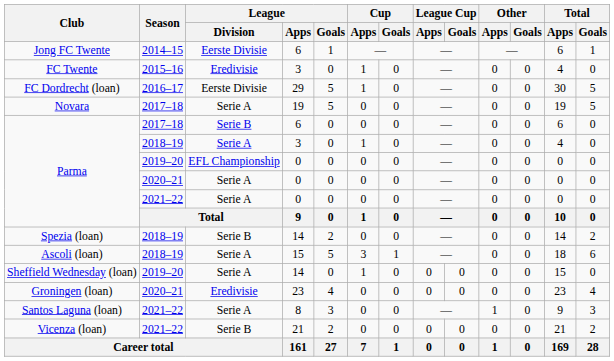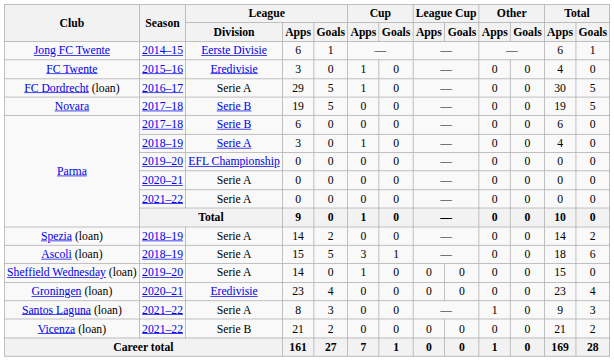 <table class="wikitable" style="text-align: center;">
 <tr>
 <th rowspan="2">Club</th>
 <th rowspan="2">Season</th>
 <th colspan="3">League</th>
 <th colspan="2">Cup</th>
 <th colspan="2">League Cup</th>
 <th colspan="2">Other</th>
 <th colspan="2">Total</th>
 </tr>
 <tr>
 <th>Division</th>
 <th>Apps</th>
 <th>Goals</th>
 <th>Apps</th>
 <th>Goals</th>
 <th>Apps</th>
 <th>Goals</th>
 <th>Apps</th>
 <th>Goals</th>
 <th>Apps</th>
 <th>Goals</th>
 </tr>
 <tr>
 <td><a href='#'>Jong FC Twente</a></td>
 <td><a href='#'>2014–15</a></td>
 <td><a href='#'>Eerste Divisie</a></td>
 <td>6</td>
 <td>1</td>
 <td colspan=2>—</td>
 <td colspan=2>—</td>
 <td colspan=2>—</td>
 <td>6</td>
 <td>1</td>
 </tr>
 <tr>
 <td><a href='#'>FC Twente</a></td>
 <td><a href='#'>2015–16</a></td>
 <td><a href='#'>Eredivisie</a></td>
 <td>3</td>
 <td>0</td>
 <td>1</td>
 <td>0</td>
 <td colspan=2>—</td>
 <td>0</td>
 <td>0</td>
 <td>4</td>
 <td>0</td>
 </tr>
 <tr>
 <td><a href='#'>FC Dordrecht</a> (loan)</td>
 <td><a href='#'>2016–17</a></td>
-<td>Eerste Divisie</td>
+<td>Serie A</td>
 <td>29</td>
 <td>5</td>
 <td>1</td>
 <td>0</td>
 <td colspan=2>—</td>
 <td>0</td>
 <td>0</td>
 <td>30</td>
 <td>5</td>
 </tr>
 <tr>
 <td><a href='#'>Novara</a></td>
 <td><a href='#'>2017–18</a></td>
-<td>Serie A</td>
+<td><a href='#'>Serie B</a></td>
 <td>19</td>
 <td>5</td>
 <td>0</td>
 <td>0</td>
 <td colspan=2>—</td>
 <td>0</td>
 <td>0</td>
 <td>19</td>
 <td>5</td>
 </tr>
 <tr>
 <td rowspan=6><a href='#'>Parma</a></td>
 <td><a href='#'>2017–18</a></td>
 <td><a href='#'>Serie B</a></td>
 <td>6</td>
 <td>0</td>
 <td>0</td>
 <td>0</td>
 <td colspan=2>—</td>
 <td>0</td>
 <td>0</td>
 <td>6</td>
 <td>0</td>
 </tr>
 <tr>
 <td><a href='#'>2018–19</a></td>
 <td><a href='#'>Serie A</a></td>
 <td>3</td>
 <td>0</td>
 <td>1</td>
 <td>0</td>
 <td colspan=2>—</td>
 <td>0</td>
 <td>0</td>
 <td>4</td>
 <td>0</td>
 </tr>
 <tr>
 <td><a href='#'>2019–20</a></td>
 <td><a href='#'>EFL Championship</a></td>
 <td>0</td>
 <td>0</td>
 <td>0</td>
 <td>0</td>
 <td colspan=2>—</td>
 <td>0</td>
 <td>0</td>
 <td>0</td>
 <td>0</td>
 </tr>
 <tr>
 <td><a href='#'>2020–21</a></td>
 <td>Serie A</td>
 <td>0</td>
 <td>0</td>
 <td>0</td>
 <td>0</td>
 <td colspan=2>—</td>
 <td>0</td>
 <td>0</td>
 <td>0</td>
 <td>0</td>
 </tr>
 <tr>
 <td><a href='#'>2021–22</a></td>
 <td>Serie A</td>
 <td>0</td>
 <td>0</td>
 <td>0</td>
 <td>0</td>
 <td colspan=2>—</td>
 <td>0</td>
 <td>0</td>
 <td>0</td>
 <td>0</td>
 </tr>
 <tr>
 <th colspan=2>Total</th>
 <th>9</th>
 <th>0</th>
 <th>1</th>
 <th>0</th>
 <th colspan=2>—</th>
 <th>0</th>
 <th>0</th>
 <th>10</th>
 <th>0</th>
 </tr>
 <tr>
 <td><a href='#'>Spezia</a> (loan)</td>
 <td><a href='#'>2018–19</a></td>
-<td>Serie B</td>
+<td>Serie A</td>
 <td>14</td>
 <td>2</td>
 <td>0</td>
 <td>0</td>
 <td colspan=2>—</td>
 <td>0</td>
 <td>0</td>
 <td>14</td>
 <td>2</td>
 </tr>
 <tr>
 <td><a href='#'>Ascoli</a> (loan)</td>
 <td><a href='#'>2018–19</a></td>
 <td>Serie A</td>
 <td>15</td>
 <td>5</td>
 <td>3</td>
 <td>1</td>
 <td colspan=2>—</td>
 <td>0</td>
 <td>0</td>
 <td>18</td>
 <td>6</td>
 </tr>
 <tr>
 <td><a href='#'>Sheffield Wednesday</a> (loan)</td>
 <td><a href='#'>2019–20</a></td>
 <td>Serie A</td>
 <td>14</td>
 <td>0</td>
 <td>1</td>
 <td>0</td>
 <td>0</td>
 <td>0</td>
 <td>0</td>
 <td>0</td>
 <td>15</td>
 <td>0</td>
 </tr>
 <tr>
 <td><a href='#'>Groningen</a> (loan)</td>
 <td><a href='#'>2020–21</a></td>
 <td><a href='#'>Eredivisie</a></td>
 <td>23</td>
 <td>4</td>
 <td>0</td>
 <td>0</td>
 <td>0</td>
 <td>0</td>
 <td>0</td>
 <td>0</td>
 <td>23</td>
 <td>4</td>
 </tr>
 <tr>
 <td><a href='#'>Santos Laguna</a> (loan)</td>
 <td><a href='#'>2021–22</a></td>
 <td>Serie A</td>
 <td>8</td>
 <td>3</td>
 <td>0</td>
 <td>0</td>
 <td colspan="2">—</td>
 <td>1</td>
 <td>0</td>
 <td>9</td>
 <td>3</td>
 </tr>
 <tr>
 <td><a href='#'>Vicenza</a> (loan)</td>
 <td><a href='#'>2021–22</a></td>
 <td>Serie B</td>
 <td>21</td>
 <td>2</td>
 <td>0</td>
 <td>0</td>
 <td>0</td>
 <td>0</td>
 <td>0</td>
 <td>0</td>
 <td>21</td>
 <td>2</td>
 </tr>
 <tr>
 <th colspan="3">Career total</th>
 <th>161</th>
 <th>27</th>
 <th>7</th>
 <th>1</th>
 <th>0</th>
 <th>0</th>
 <th>1</th>
 <th>0</th>
 <th>169</th>
 <th>28</th>
 </tr>
 </table>
